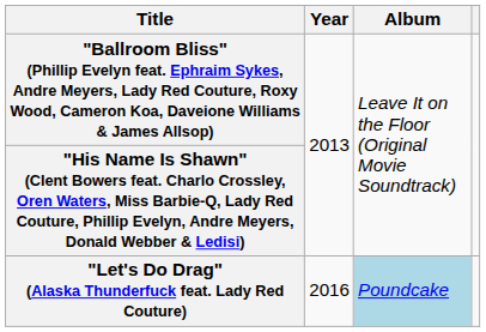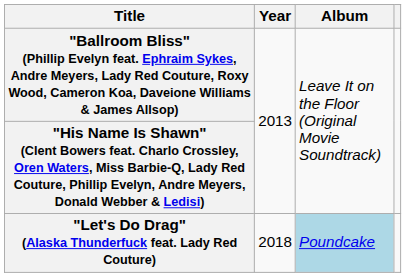 <table class="wikitable plainrowheaders sortable" style="text-align:left;">
 <tr>
 <th scope="col"  style="width:16em;">Title</th>
 <th scope="col"  style="width:2em;">Year</th>
 <th scope="col"  style="width:6em;">Album</th>
 <th rowspan="1"  style="text-align: center;" class="unsortable"></th>
 </tr>
 <tr>
 <th scope="row">"Ballroom Bliss"<br><small>(Phillip Evelyn feat. <a href='#'>Ephraim Sykes</a>, Andre Meyers, Lady Red Couture, Roxy Wood, Cameron Koa, Daveione Williams & James Allsop)</small></th>
 <td rowspan="2">2013</td>
 <td rowspan="2"><em>Leave It on the Floor (Original Movie Soundtrack)</em></td>
 <td rowspan="2" style="text-align: center;"></td>
 </tr>
 <tr>
 <th scope="row">"His Name Is Shawn"<br><small>(Clent Bowers feat. Charlo Crossley, <a href='#'>Oren Waters</a>, Miss Barbie-Q, Lady Red Couture, Phillip Evelyn, Andre Meyers, Donald Webber & <a href='#'>Ledisi</a>)</small></th>
 </tr>
 <tr>
 <th scope="row">"Let's Do Drag"<br><small>(<a href='#'>Alaska Thunderfuck</a> feat. Lady Red Couture)</small></th>
-<td rowspan="1">2016</td>
+<td rowspan="1">2018</td>
 <td rowspan="1" style="background: lightblue;"><em><a href='#'>Poundcake</a></em></td>
 <td style="text-align: center;"></td>
 </tr>
 </table>
